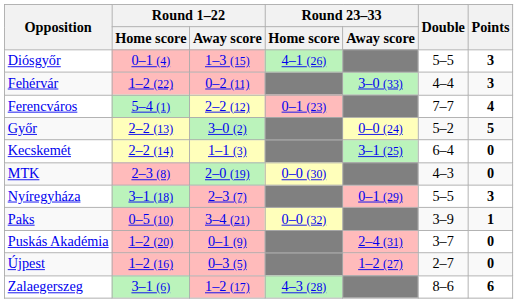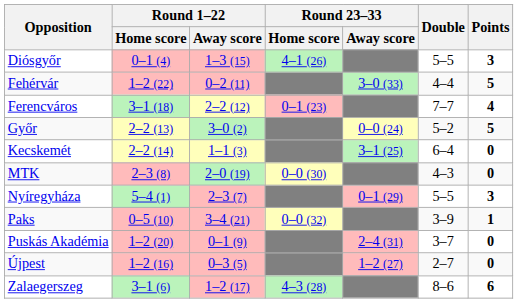 <table class="wikitable" style="text-align: center;">
 <tr>
 <th rowspan="2">Opposition</th>
 <th colspan="2">Round 1–22</th>
 <th colspan="2">Round 23–33</th>
 <th rowspan="2">Double</th>
 <th rowspan="2">Points</th>
 </tr>
 <tr>
 <th>Home score</th>
 <th>Away score</th>
 <th>Home score</th>
 <th>Away score</th>
 </tr>
 <tr bgcolor="white">
 <td align=left><a href='#'>Diósgyőr</a></td>
 <td bgcolor=#FFBBBB><a href='#'>0–1 <small>(4)</small></a></td>
 <td bgcolor=#FFBBBB><a href='#'>1–3 <small>(15)</small></a></td>
 <td bgcolor=#BBF3BB><a href='#'>4–1 <small>(26)</small></a></td>
 <td bgcolor=grey></td>
 <td>5–5</td>
 <td><strong>3</strong></td>
 </tr>
 <tr>
 <td align=left><a href='#'>Fehérvár</a></td>
 <td bgcolor=#FFBBBB><a href='#'>1–2 <small>(22)</small></a></td>
 <td bgcolor=#FFBBBB><a href='#'>0–2 <small>(11)</small></a></td>
 <td bgcolor=grey></td>
 <td bgcolor=#BBF3BB><a href='#'>3–0 <small>(33)</small></a></td>
 <td>4–4</td>
-<td><strong>3</strong></td>
+<td><strong>5</strong></td>
 </tr>
 <tr bgcolor="white">
 <td align=left><a href='#'>Ferencváros</a></td>
-<td bgcolor=#BBF3BB><a href='#'>5–4 <small>(1)</small></a></td>
+<td bgcolor=#BBF3BB><a href='#'>3–1 <small>(18)</small></a></td>
 <td bgcolor=#FFFFBB><a href='#'>2–2 <small>(12)</small></a></td>
 <td bgcolor=#FFBBBB><a href='#'>0–1 <small>(23)</small></a></td>
 <td bgcolor=grey></td>
 <td>7–7</td>
 <td><strong>4</strong></td>
 </tr>
 <tr>
 <td align=left><a href='#'>Győr</a></td>
 <td bgcolor=#FFFFBB><a href='#'>2–2 <small>(13)</small></a></td>
 <td bgcolor=#BBF3BB><a href='#'>3–0 <small>(2)</small></a></td>
 <td bgcolor=grey></td>
 <td bgcolor=#FFFFBB><a href='#'>0–0 <small>(24)</small></a></td>
 <td>5–2</td>
 <td><strong>5</strong></td>
 </tr>
 <tr bgcolor="white">
 <td align=left><a href='#'>Kecskemét</a></td>
 <td bgcolor=#FFFFBB><a href='#'>2–2 <small>(14)</small></a></td>
 <td bgcolor=#FFFFBB><a href='#'>1–1 <small>(3)</small></a></td>
 <td bgcolor=grey></td>
 <td bgcolor=#BBF3BB><a href='#'>3–1 <small>(25)</small></a></td>
 <td>6–4</td>
 <td><strong>0</strong></td>
 </tr>
 <tr>
 <td align=left><a href='#'>MTK</a></td>
 <td bgcolor=#FFBBBB><a href='#'>2–3 <small>(8)</small></a></td>
 <td bgcolor=#BBF3BB><a href='#'>2–0 <small>(19)</small></a></td>
 <td bgcolor=#FFFFBB><a href='#'>0–0 <small>(30)</small></a></td>
 <td bgcolor=grey></td>
 <td>4–3</td>
 <td><strong>0</strong></td>
 </tr>
 <tr bgcolor="white">
 <td align=left><a href='#'>Nyíregyháza</a></td>
-<td bgcolor=#BBF3BB><a href='#'>3–1 <small>(18)</small></a></td>
+<td bgcolor=#BBF3BB><a href='#'>5–4 <small>(1)</small></a></td>
 <td bgcolor=#FFBBBB><a href='#'>2–3 <small>(7)</small></a></td>
 <td bgcolor=grey></td>
 <td bgcolor=#FFBBBB><a href='#'>0–1 <small>(29)</small></a></td>
 <td>5–5</td>
 <td><strong>3</strong></td>
 </tr>
 <tr>
 <td align=left><a href='#'>Paks</a></td>
 <td bgcolor=#FFBBBB><a href='#'>0–5 <small>(10)</small></a></td>
 <td bgcolor=#FFBBBB><a href='#'>3–4 <small>(21)</small></a></td>
 <td bgcolor=#FFFFBB><a href='#'>0–0 <small>(32)</small></a></td>
 <td bgcolor=grey></td>
 <td>3–9</td>
 <td><strong>1</strong></td>
 </tr>
 <tr bgcolor="white">
 <td align=left><a href='#'>Puskás Akadémia</a></td>
 <td bgcolor=#FFBBBB><a href='#'>1–2 <small>(20)</small></a></td>
 <td bgcolor=#FFBBBB><a href='#'>0–1 <small>(9)</small></a></td>
 <td bgcolor=grey></td>
 <td bgcolor=#FFBBBB><a href='#'>2–4 <small>(31)</small></a></td>
 <td>3–7</td>
 <td><strong>0</strong></td>
 </tr>
 <tr>
 <td align=left><a href='#'>Újpest</a></td>
 <td bgcolor=#FFBBBB><a href='#'>1–2 <small>(16)</small></a></td>
 <td bgcolor=#FFBBBB><a href='#'>0–3 <small>(5)</small></a></td>
 <td bgcolor=grey></td>
 <td bgcolor=#FFBBBB><a href='#'>1–2 <small>(27)</small></a></td>
 <td>2–7</td>
 <td><strong>0</strong></td>
 </tr>
 <tr bgcolor="white">
 <td align=left><a href='#'>Zalaegerszeg</a></td>
 <td bgcolor=#BBF3BB><a href='#'>3–1 <small>(6)</small></a></td>
 <td bgcolor=#FFBBBB><a href='#'>1–2 <small>(17)</small></a></td>
 <td bgcolor=#BBF3BB><a href='#'>4–3 <small>(28)</small></a></td>
 <td bgcolor=grey></td>
 <td>8–6</td>
 <td><strong>6</strong></td>
 </tr>
 </table>
